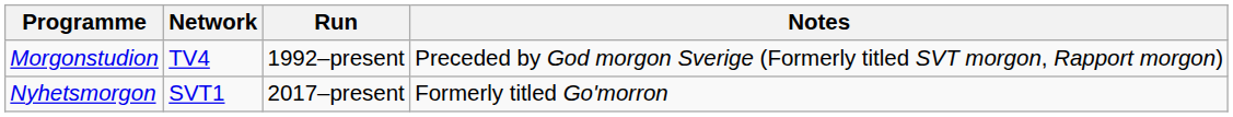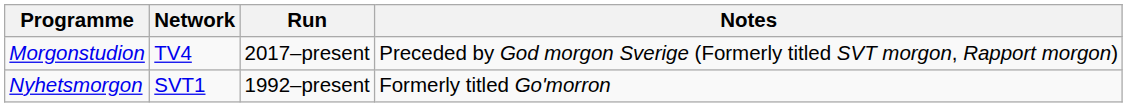 <table class="wikitable">
 <tr>
 <th>Programme</th>
 <th>Network</th>
 <th>Run</th>
 <th>Notes</th>
 </tr>
 <tr>
 <td><em><a href='#'>Morgonstudion</a></em></td>
 <td><a href='#'>TV4</a></td>
-<td>1992–present</td>
+<td>2017–present</td>
 <td>Preceded by <em>God morgon Sverige</em> (Formerly titled <em>SVT morgon</em>, <em>Rapport morgon</em>)</td>
 </tr>
 <tr>
 <td><em><a href='#'>Nyhetsmorgon</a></em></td>
 <td><a href='#'>SVT1</a></td>
-<td>2017–present</td>
+<td>1992–present</td>
 <td>Formerly titled <em>Go'morron</em></td>
 </tr>
 </table>
